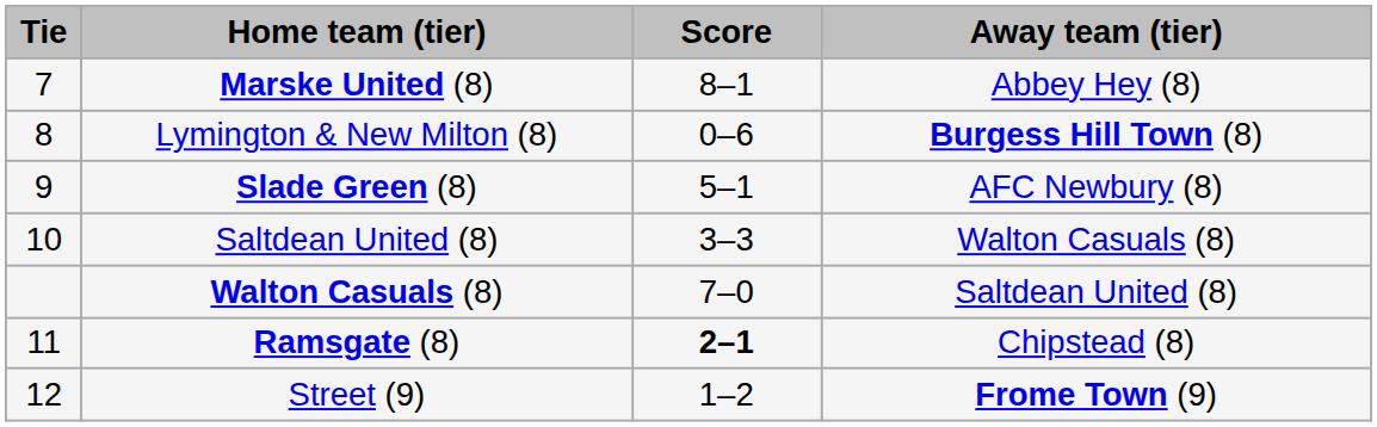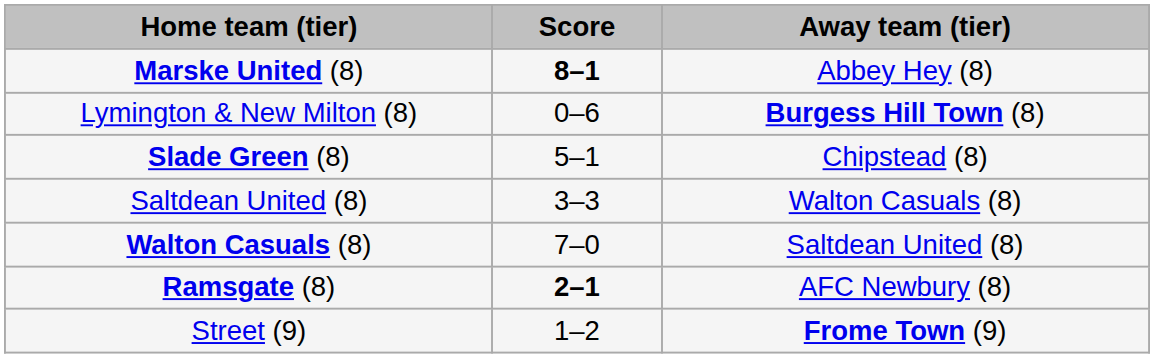 <table class="wikitable" style="width: 600px; background:WhiteSmoke; text-align:center; font-size:90%">
 <tr>
-<td scope="col" style="width:  5.00%; background:silver;"><strong>Tie</strong></td>
 <td scope="col" style="width: 36.25%; background:silver;"><strong>Home team (tier)</strong></td>
 <td scope="col" style="width: 12.50%; background:silver;"><strong>Score</strong></td>
 <td scope="col" style="width: 36.25%; background:silver;"><strong>Away team (tier)</strong></td>
 </tr>
 <tr>
-<td>7</td>
 <td><strong><a href='#'>Marske United</a></strong> (8)</td>
-<td>8–1</td>
+<td><strong>8–1</strong></td>
 <td><a href='#'>Abbey Hey</a> (8)</td>
 </tr>
 <tr>
-<td>8</td>
 <td><a href='#'>Lymington & New Milton</a> (8)</td>
 <td>0–6</td>
 <td><strong><a href='#'>Burgess Hill Town</a></strong> (8)</td>
 </tr>
 <tr>
-<td>9</td>
 <td><strong><a href='#'>Slade Green</a></strong> (8)</td>
 <td>5–1</td>
-<td><a href='#'>AFC Newbury</a> (8)</td>
+<td><a href='#'>Chipstead</a> (8)</td>
 </tr>
 <tr>
-<td>10</td>
 <td><a href='#'>Saltdean United</a> (8)</td>
 <td>3–3</td>
 <td><a href='#'>Walton Casuals</a> (8)</td>
 </tr>
 <tr>
-<td><em></em></td>
 <td><strong><a href='#'>Walton Casuals</a></strong> (8)</td>
 <td>7–0</td>
 <td><a href='#'>Saltdean United</a> (8)</td>
 </tr>
 <tr>
-<td>11</td>
 <td><strong><a href='#'>Ramsgate</a></strong> (8)</td>
 <td><strong>2–1</strong></td>
-<td><a href='#'>Chipstead</a> (8)</td>
+<td><a href='#'>AFC Newbury</a> (8)</td>
 </tr>
 <tr>
-<td>12</td>
 <td><a href='#'>Street</a> (9)</td>
 <td>1–2</td>
 <td><strong><a href='#'>Frome Town</a></strong> (9)</td>
 </tr>
 </table>
